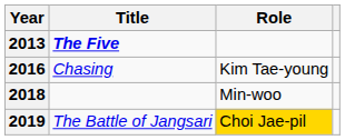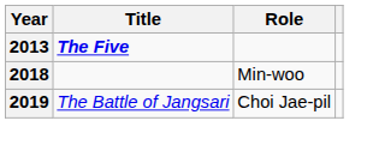 <table class="wikitable plainrowheaders sortable">
 <tr>
 <th scope="col">Year</th>
 <th scope="col">Title</th>
 <th scope="col">Role</th>
 <th scope="col" class="unsortable"></th>
 </tr>
 <tr>
 <th scope="row">2013</th>
 <td><strong><em><a href='#'>The Five</a></em></strong></td>
 <td></td>
 <td align="center"></td>
 </tr>
 <tr>
-<th scope="row">2016</th>
-<td><em><a href='#'>Chasing</a></em></td>
-<td>Kim Tae-young</td>
-<td align="center"></td>
-</tr>
-<tr>
 <th scope="row">2018</th>
 <td><em></em></td>
 <td>Min-woo</td>
 <td align="center"></td>
 </tr>
 <tr>
 <th scope="row">2019</th>
 <td><em><a href='#'>The Battle of Jangsari</a></em></td>
-<td style="background: gold;">Choi Jae-pil</td>
+<td>Choi Jae-pil</td>
 <td align="center"></td>
 </tr>
 </table>
